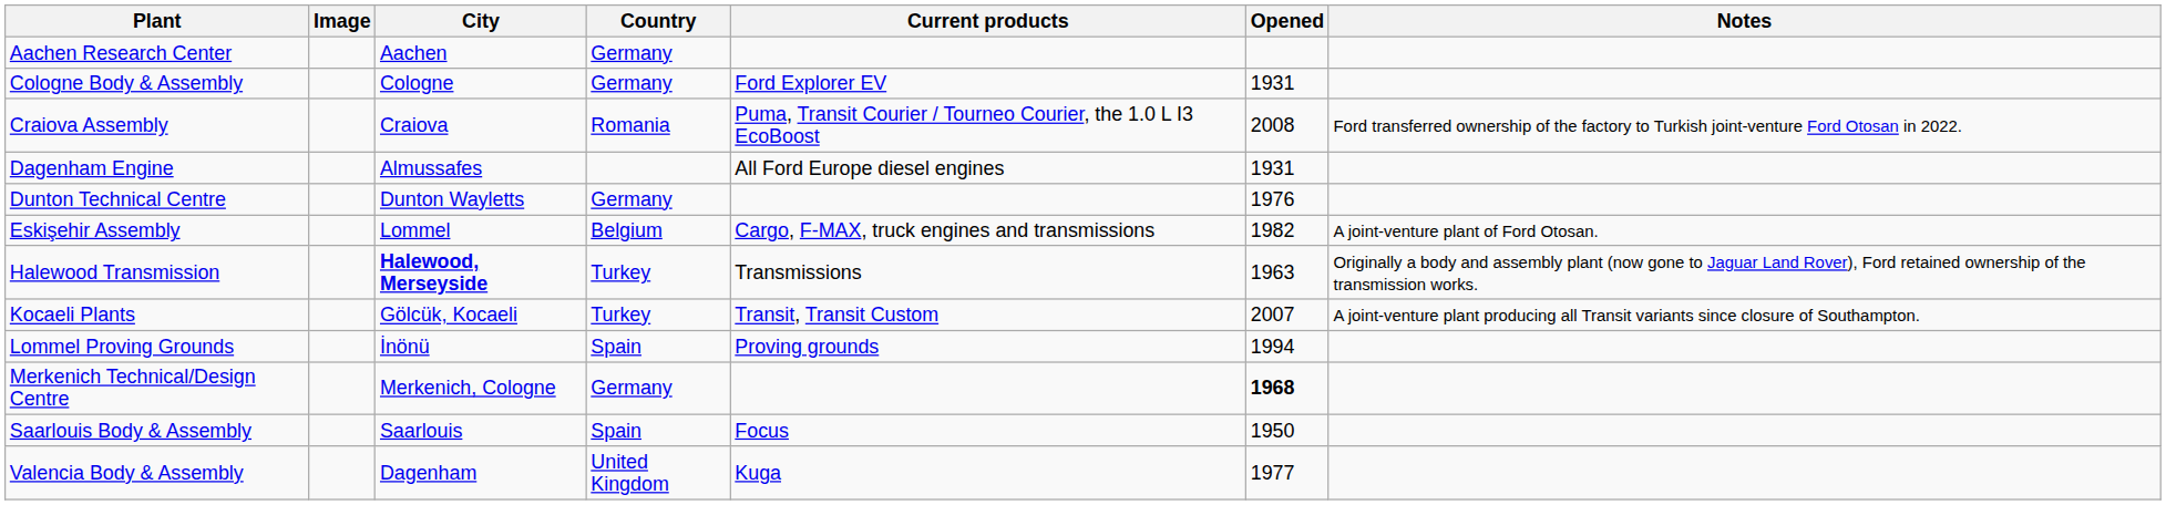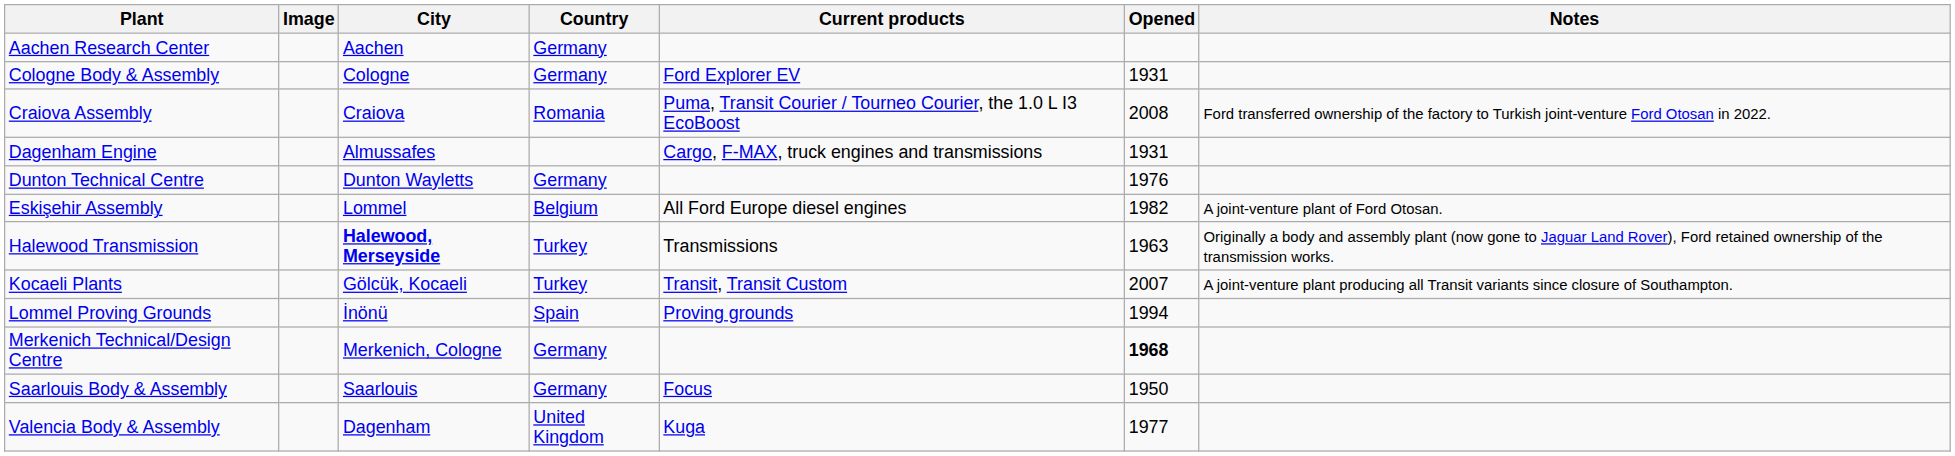 <table class="wikitable sortable" style="font-size:90%">
 <tr>
 <th>Plant</th>
 <th>Image</th>
 <th>City</th>
 <th>Country</th>
 <th>Current products</th>
 <th>Opened</th>
 <th>Notes</th>
 </tr>
 <tr>
 <td><a href='#'>Aachen Research Center</a></td>
 <td></td>
 <td><a href='#'>Aachen</a></td>
 <td> <a href='#'>Germany</a></td>
 <td></td>
 <td></td>
 <td></td>
 </tr>
 <tr>
 <td><a href='#'>Cologne Body & Assembly</a></td>
 <td></td>
 <td><a href='#'>Cologne</a></td>
 <td> <a href='#'>Germany</a></td>
 <td><a href='#'>Ford Explorer EV</a></td>
 <td>1931</td>
 <td></td>
 </tr>
 <tr>
 <td><a href='#'>Craiova Assembly</a></td>
 <td></td>
 <td><a href='#'>Craiova</a></td>
 <td> <a href='#'>Romania</a></td>
 <td><a href='#'>Puma</a>, <a href='#'>Transit Courier / Tourneo Courier</a>,   the 1.0 L I3 <a href='#'>EcoBoost</a></td>
 <td>2008</td>
 <td><small>Ford transferred ownership of the factory to Turkish joint-venture <a href='#'>Ford Otosan</a> in 2022.</small></td>
 </tr>
 <tr>
 <td><a href='#'>Dagenham Engine</a></td>
 <td></td>
 <td><a href='#'>Almussafes</a></td>
 <td></td>
-<td>All Ford Europe diesel engines</td>
+<td><a href='#'>Cargo</a>, <a href='#'>F-MAX</a>, truck engines and transmissions</td>
 <td>1931</td>
 <td></td>
 </tr>
 <tr>
 <td><a href='#'>Dunton Technical Centre</a></td>
 <td></td>
 <td><a href='#'>Dunton Wayletts</a></td>
 <td> <a href='#'>Germany</a></td>
 <td></td>
 <td>1976</td>
 <td></td>
 </tr>
 <tr>
 <td><a href='#'>Eskişehir Assembly</a></td>
 <td></td>
 <td><a href='#'>Lommel</a></td>
 <td> <a href='#'>Belgium</a></td>
-<td><a href='#'>Cargo</a>, <a href='#'>F-MAX</a>, truck engines and transmissions</td>
+<td>All Ford Europe diesel engines</td>
 <td>1982</td>
 <td><small>A joint-venture plant of Ford Otosan.</small></td>
 </tr>
 <tr>
 <td><a href='#'>Halewood Transmission</a></td>
 <td></td>
 <td><strong><a href='#'>Halewood, Merseyside</a></strong></td>
 <td> <a href='#'>Turkey</a></td>
 <td>Transmissions</td>
 <td>1963</td>
 <td><small>Originally a body and assembly plant (now gone to <a href='#'>Jaguar Land Rover</a>), Ford retained ownership of the transmission works.</small></td>
 </tr>
 <tr>
 <td><a href='#'>Kocaeli Plants</a></td>
 <td></td>
 <td><a href='#'>Gölcük, Kocaeli</a></td>
 <td> <a href='#'>Turkey</a></td>
 <td><a href='#'>Transit</a>, <a href='#'>Transit Custom</a></td>
 <td>2007</td>
 <td><small>A joint-venture plant producing all Transit variants since closure of Southampton.</small></td>
 </tr>
 <tr>
 <td><a href='#'>Lommel Proving Grounds</a></td>
 <td></td>
 <td><a href='#'>İnönü</a></td>
 <td> <a href='#'>Spain</a></td>
 <td><a href='#'>Proving grounds</a></td>
 <td>1994</td>
 <td></td>
 </tr>
 <tr>
 <td><a href='#'>Merkenich Technical/Design Centre</a></td>
 <td></td>
 <td><a href='#'>Merkenich, Cologne</a></td>
 <td> <a href='#'>Germany</a></td>
 <td></td>
 <td><strong>1968</strong></td>
 <td></td>
 </tr>
 <tr>
 <td><a href='#'>Saarlouis Body & Assembly</a></td>
 <td></td>
 <td><a href='#'>Saarlouis</a></td>
-<td> <a href='#'>Spain</a></td>
+<td> <a href='#'>Germany</a></td>
 <td><a href='#'>Focus</a></td>
 <td>1950</td>
 <td></td>
 </tr>
 <tr>
 <td><a href='#'>Valencia Body & Assembly</a></td>
 <td></td>
 <td><a href='#'>Dagenham</a></td>
 <td> <a href='#'>United Kingdom</a></td>
 <td><a href='#'>Kuga</a></td>
 <td>1977</td>
 <td></td>
 </tr>
 </table>
